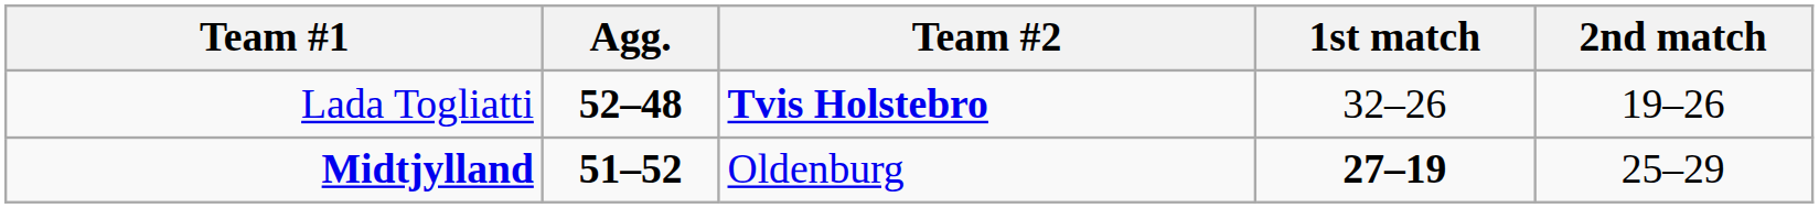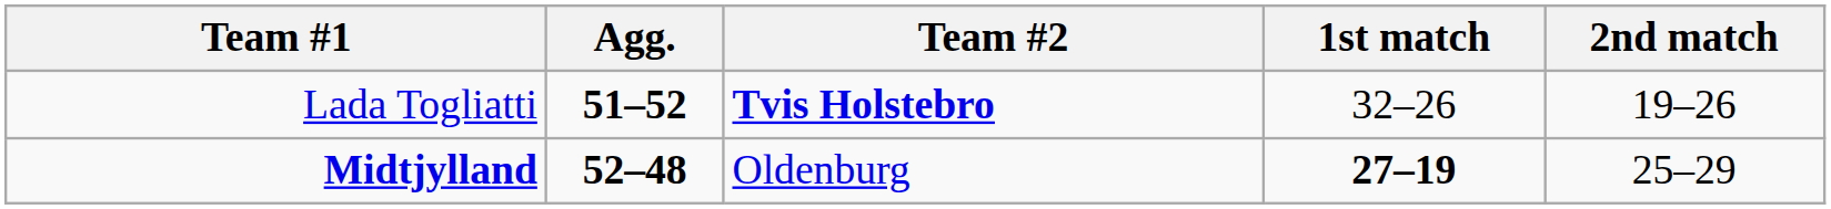 <table class=wikitable style="text-align:center">
 <tr>
 <th width=200>Team #1</th>
 <th width=60>Agg.</th>
 <th width=200>Team #2</th>
 <th width=100>1st match</th>
 <th width=100>2nd match</th>
 </tr>
 <tr>
 <td align=right><a href='#'>Lada Togliatti</a> </td>
-<td><strong>52–48</strong></td>
+<td><strong>51–52</strong></td>
 <td align=left> <strong><a href='#'>Tvis Holstebro</a></strong></td>
 <td align=center>32–26</td>
 <td align=center>19–26</td>
 </tr>
 <tr>
 <td align=right><strong><a href='#'>Midtjylland</a></strong> </td>
-<td><strong>51–52</strong></td>
+<td><strong>52–48</strong></td>
 <td align=left> <a href='#'>Oldenburg</a></td>
 <td align=center><strong>27–19</strong></td>
 <td align=center>25–29</td>
 </tr>
 </table>
